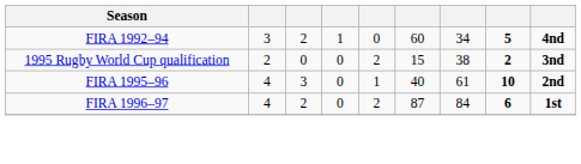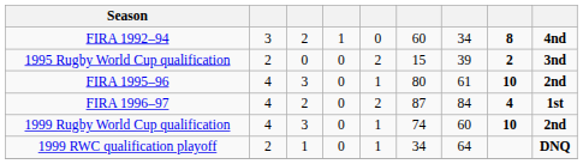 <table class="wikitable" style="text-align: center">
 <tr>
 <th width=275>Season</th>
 <th width=35></th>
 <th width=35></th>
 <th width=35></th>
 <th width=35></th>
 <th width=45></th>
 <th width=45></th>
 <th width=45></th>
 <th width=45></th>
 </tr>
 <tr>
 <td><a href='#'>FIRA 1992–94</a></td>
 <td>3</td>
 <td>2</td>
 <td>1</td>
 <td>0</td>
 <td>60</td>
 <td>34</td>
-<td><strong>5</strong></td>
+<td><strong>8</strong></td>
 <td><strong>4nd</strong></td>
 </tr>
 <tr>
 <td><a href='#'>1995 Rugby World Cup qualification</a></td>
 <td>2</td>
 <td>0</td>
 <td>0</td>
 <td>2</td>
 <td>15</td>
-<td>38</td>
+<td>39</td>
 <td><strong>2</strong></td>
 <td><strong>3nd</strong></td>
 </tr>
 <tr>
 <td><a href='#'>FIRA 1995–96</a></td>
 <td>4</td>
 <td>3</td>
 <td>0</td>
 <td>1</td>
-<td>40</td>
+<td>80</td>
 <td>61</td>
 <td><strong>10</strong></td>
 <td><strong>2nd</strong></td>
 </tr>
 <tr>
 <td><a href='#'>FIRA 1996–97</a></td>
 <td>4</td>
 <td>2</td>
 <td>0</td>
 <td>2</td>
 <td>87</td>
 <td>84</td>
-<td><strong>6</strong></td>
+<td><strong>4</strong></td>
 <td><strong>1st</strong></td>
+</tr>
+<tr>
+<td><a href='#'>1999 Rugby World Cup qualification</a></td>
+<td>4</td>
+<td>3</td>
+<td>0</td>
+<td>1</td>
+<td>74</td>
+<td>60</td>
+<td><strong>10</strong></td>
+<td><strong>2nd</strong></td>
+</tr>
+<tr>
+<td><a href='#'>1999 RWC qualification playoff</a></td>
+<td>2</td>
+<td>1</td>
+<td>0</td>
+<td>1</td>
+<td>34</td>
+<td>64</td>
+<td></td>
+<td><strong>DNQ </strong></td>
 </tr>
 <tr>
 </tr>
 </table>
